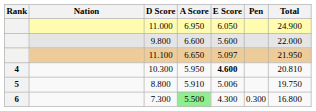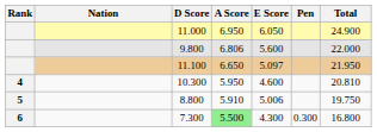 <table class="wikitable sortable" style="text-align:center; font-size:85%">
 <tr>
 <th scope="col" style="width:20px;">Rank</th>
 <th ! scope="col" style="width:170px;">Nation</th>
 <th>D Score</th>
 <th>A Score</th>
 <th>E Score</th>
 <th>Pen</th>
 <th scope="col" style="width:60px;" !>Total</th>
 </tr>
 <tr bgcolor=fffcaf>
 <th scope=row></th>
 <td align=left></td>
 <td>11.000</td>
 <td>6.950</td>
 <td>6.050</td>
 <td></td>
 <td>24.900</td>
 </tr>
 <tr bgcolor=e5e5e5>
 <th scope=row></th>
 <td align=left></td>
 <td>9.800</td>
-<td>6.600</td>
+<td>6.806</td>
 <td>5.600</td>
 <td></td>
 <td>22.000</td>
 </tr>
 <tr bgcolor=eecc99>
 <th scope=row></th>
 <td align=left></td>
 <td>11.100</td>
 <td>6.650</td>
 <td>5.097</td>
 <td></td>
 <td>21.950</td>
 </tr>
 <tr>
 <th scope=row>4</th>
 <td align=left></td>
 <td>10.300</td>
 <td>5.950</td>
-<td><strong>4.600</strong></td>
+<td>4.600</td>
 <td></td>
 <td>20.810</td>
 </tr>
 <tr>
 <th scope=row>5</th>
 <td align=left></td>
 <td>8.800</td>
 <td>5.910</td>
 <td>5.006</td>
 <td></td>
 <td>19.750</td>
 </tr>
 <tr>
 <th scope=row>6</th>
 <td align=left></td>
 <td>7.300</td>
 <td style="background: lightgreen;">5.500</td>
 <td>4.300</td>
 <td>0.300</td>
 <td>16.800</td>
 </tr>
 </table>
